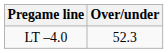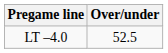 <table class="wikitable">
 <tr align="center">
 <th style=>Pregame line</th>
 <th style=>Over/under</th>
 </tr>
 <tr align="center">
 <td>LT –4.0</td>
-<td>52.3</td>
+<td>52.5</td>
 </tr>
 </table>
